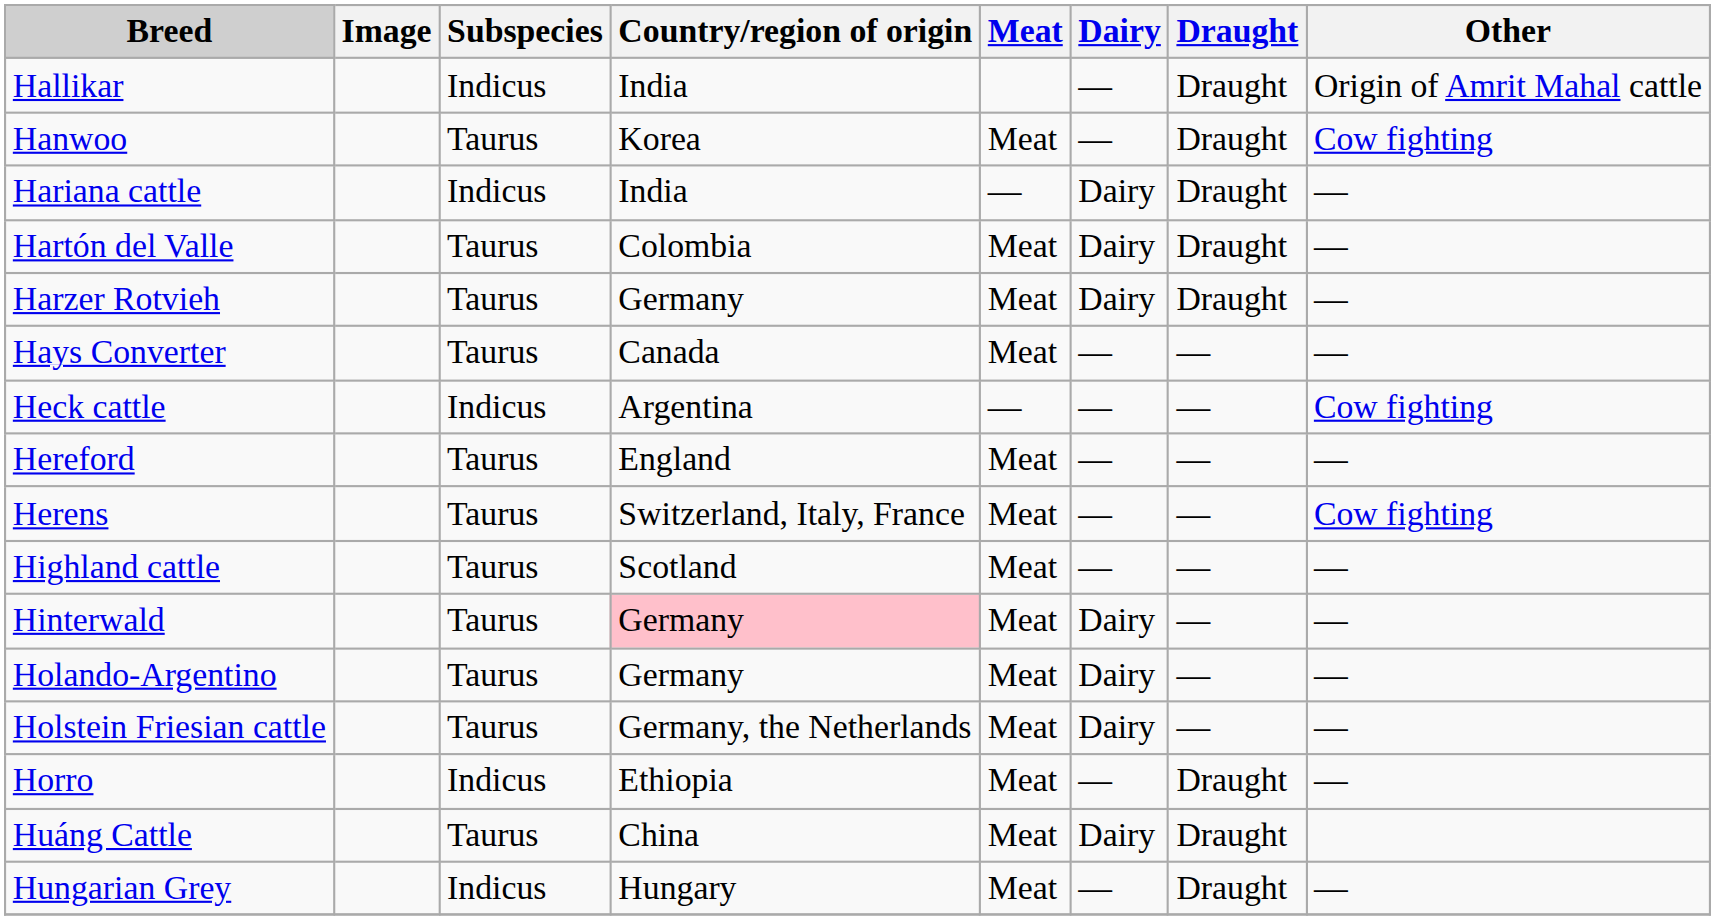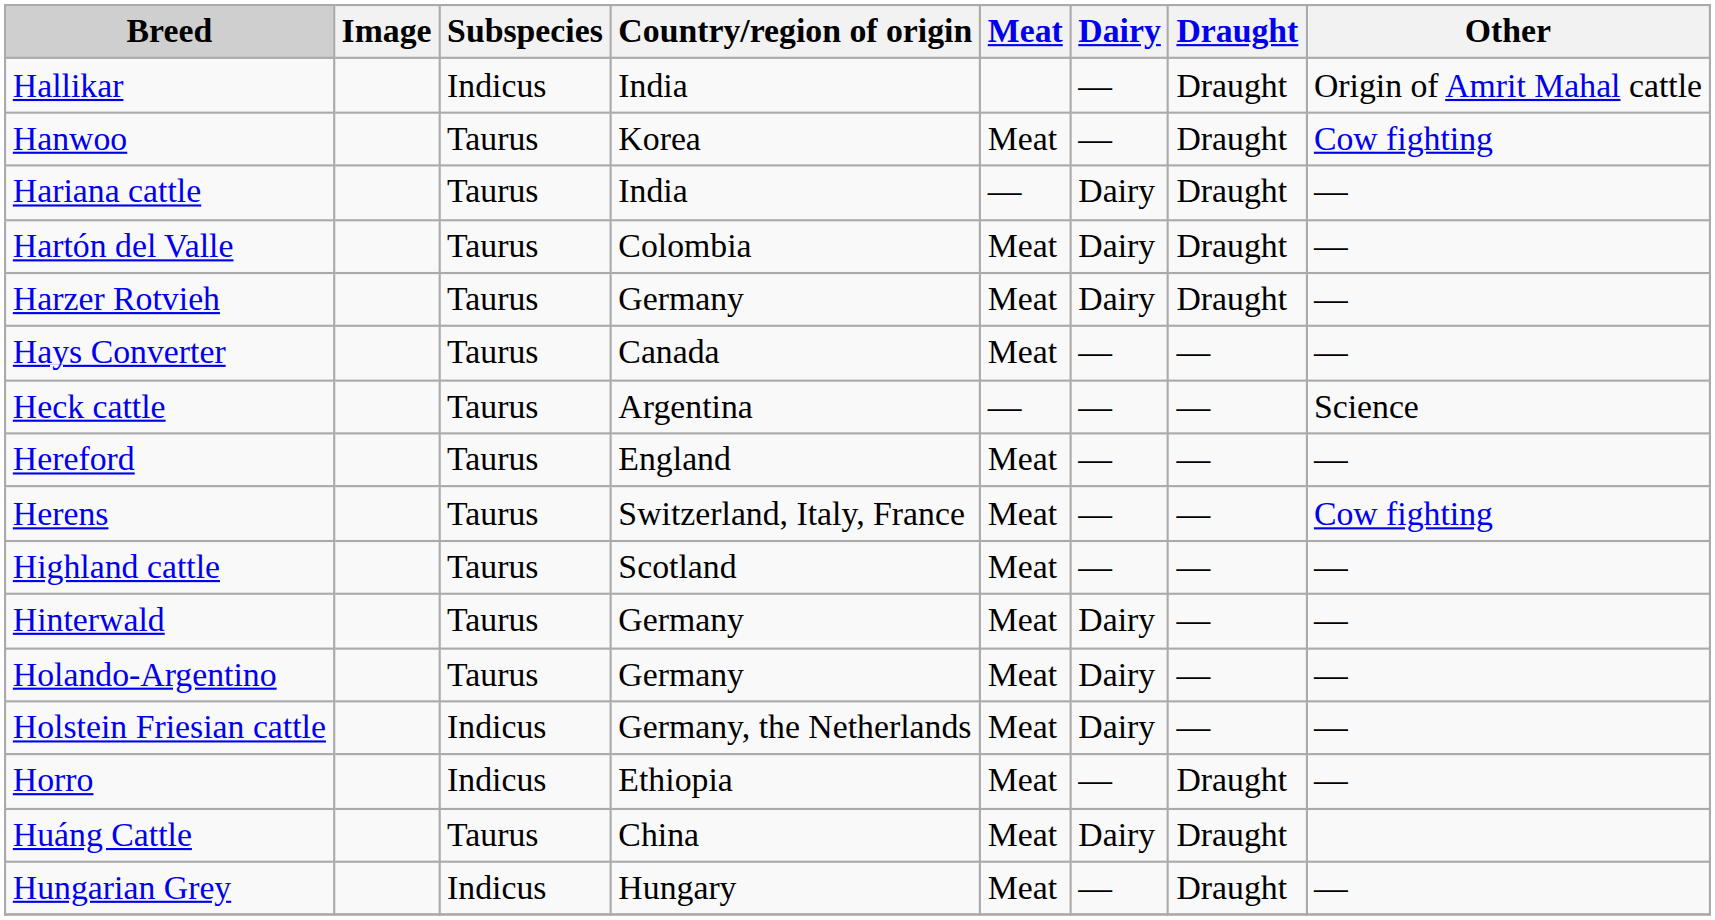 <table class="wikitable sortable">
 <tr>
 <th style="background-color:#cfcfcf;">Breed</th>
 <th>Image</th>
 <th>Subspecies</th>
 <th>Country/region of origin</th>
 <th><a href='#'>Meat</a></th>
 <th><a href='#'>Dairy</a></th>
 <th><a href='#'>Draught</a></th>
 <th>Other</th>
 </tr>
 <tr>
 <td><a href='#'>Hallikar</a></td>
 <td></td>
 <td>Indicus</td>
 <td>India</td>
 <td></td>
 <td>—</td>
 <td>Draught</td>
 <td>Origin of <a href='#'>Amrit Mahal</a> cattle</td>
 </tr>
 <tr>
 <td><a href='#'>Hanwoo</a></td>
 <td></td>
 <td>Taurus</td>
 <td>Korea</td>
 <td>Meat</td>
 <td>—</td>
 <td>Draught</td>
 <td><a href='#'>Cow fighting</a></td>
 </tr>
 <tr>
 <td><a href='#'>Hariana cattle</a></td>
 <td></td>
-<td>Indicus</td>
+<td>Taurus</td>
 <td>India</td>
 <td>—</td>
 <td>Dairy</td>
 <td>Draught</td>
 <td>—</td>
 </tr>
 <tr>
 <td><a href='#'>Hartón del Valle</a></td>
 <td></td>
 <td>Taurus</td>
 <td>Colombia</td>
 <td>Meat</td>
 <td>Dairy</td>
 <td>Draught</td>
 <td>—</td>
 </tr>
 <tr>
 <td><a href='#'>Harzer Rotvieh</a></td>
 <td></td>
 <td>Taurus</td>
 <td>Germany</td>
 <td>Meat</td>
 <td>Dairy</td>
 <td>Draught</td>
 <td>—</td>
 </tr>
 <tr>
 <td><a href='#'>Hays Converter</a></td>
 <td></td>
 <td>Taurus</td>
 <td>Canada</td>
 <td>Meat</td>
 <td>—</td>
 <td>—</td>
 <td>—</td>
 </tr>
 <tr>
 <td><a href='#'>Heck cattle</a></td>
 <td></td>
-<td>Indicus</td>
+<td>Taurus</td>
 <td>Argentina</td>
 <td>—</td>
 <td>—</td>
 <td>—</td>
-<td><a href='#'>Cow fighting</a></td>
+<td>Science</td>
 </tr>
 <tr>
 <td><a href='#'>Hereford</a></td>
 <td></td>
 <td>Taurus</td>
 <td>England</td>
 <td>Meat</td>
 <td>—</td>
 <td>—</td>
 <td>—</td>
 </tr>
 <tr>
 <td><a href='#'>Herens</a></td>
 <td></td>
 <td>Taurus</td>
 <td>Switzerland, Italy, France</td>
 <td>Meat</td>
 <td>—</td>
 <td>—</td>
 <td><a href='#'>Cow fighting</a></td>
 </tr>
 <tr>
 <td><a href='#'>Highland cattle</a></td>
 <td></td>
 <td>Taurus</td>
 <td>Scotland</td>
 <td>Meat</td>
 <td>—</td>
 <td>—</td>
 <td>—</td>
 </tr>
 <tr>
 <td><a href='#'>Hinterwald</a></td>
 <td></td>
 <td>Taurus</td>
-<td style="background: pink;">Germany</td>
+<td>Germany</td>
 <td>Meat</td>
 <td>Dairy</td>
 <td>—</td>
 <td>—</td>
 </tr>
 <tr>
 <td><a href='#'>Holando-Argentino</a></td>
 <td></td>
 <td>Taurus</td>
 <td>Germany</td>
 <td>Meat</td>
 <td>Dairy</td>
 <td>—</td>
 <td>—</td>
 </tr>
 <tr>
 <td><a href='#'>Holstein Friesian cattle</a></td>
 <td></td>
-<td>Taurus</td>
+<td>Indicus</td>
 <td>Germany, the Netherlands</td>
 <td>Meat</td>
 <td>Dairy</td>
 <td>—</td>
 <td>—</td>
 </tr>
 <tr>
 <td><a href='#'>Horro</a></td>
 <td></td>
 <td>Indicus</td>
 <td>Ethiopia</td>
 <td>Meat</td>
 <td>—</td>
 <td>Draught</td>
 <td>—</td>
 </tr>
 <tr>
 <td><a href='#'>Huáng Cattle</a></td>
 <td></td>
 <td>Taurus</td>
 <td>China</td>
 <td>Meat</td>
 <td>Dairy</td>
 <td>Draught</td>
 <td></td>
 </tr>
 <tr>
 <td><a href='#'>Hungarian Grey</a></td>
 <td></td>
 <td>Indicus</td>
 <td>Hungary</td>
 <td>Meat</td>
 <td>—</td>
 <td>Draught</td>
 <td>—</td>
 </tr>
 <tr class="sortbottom">
 </tr>
 </table>
